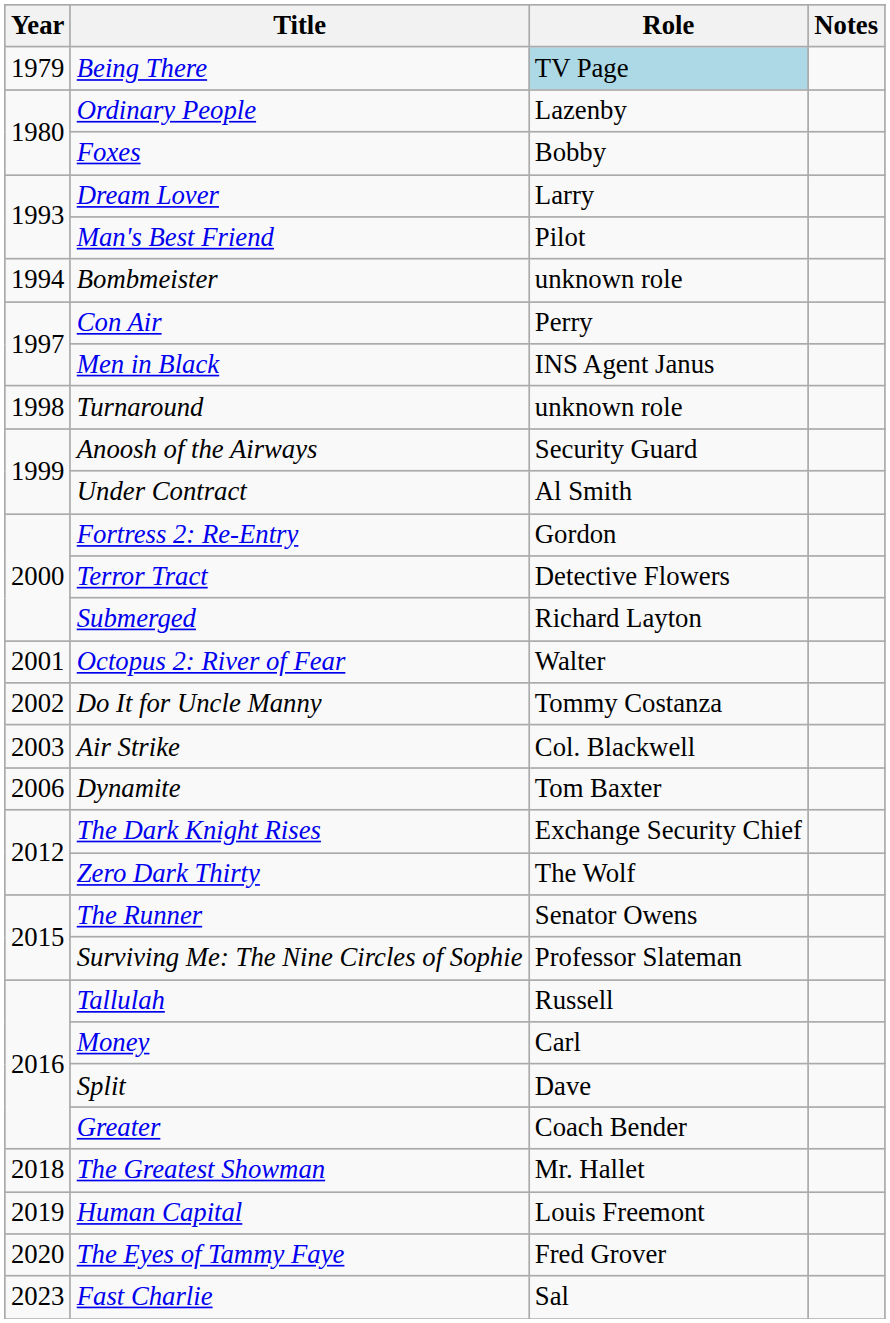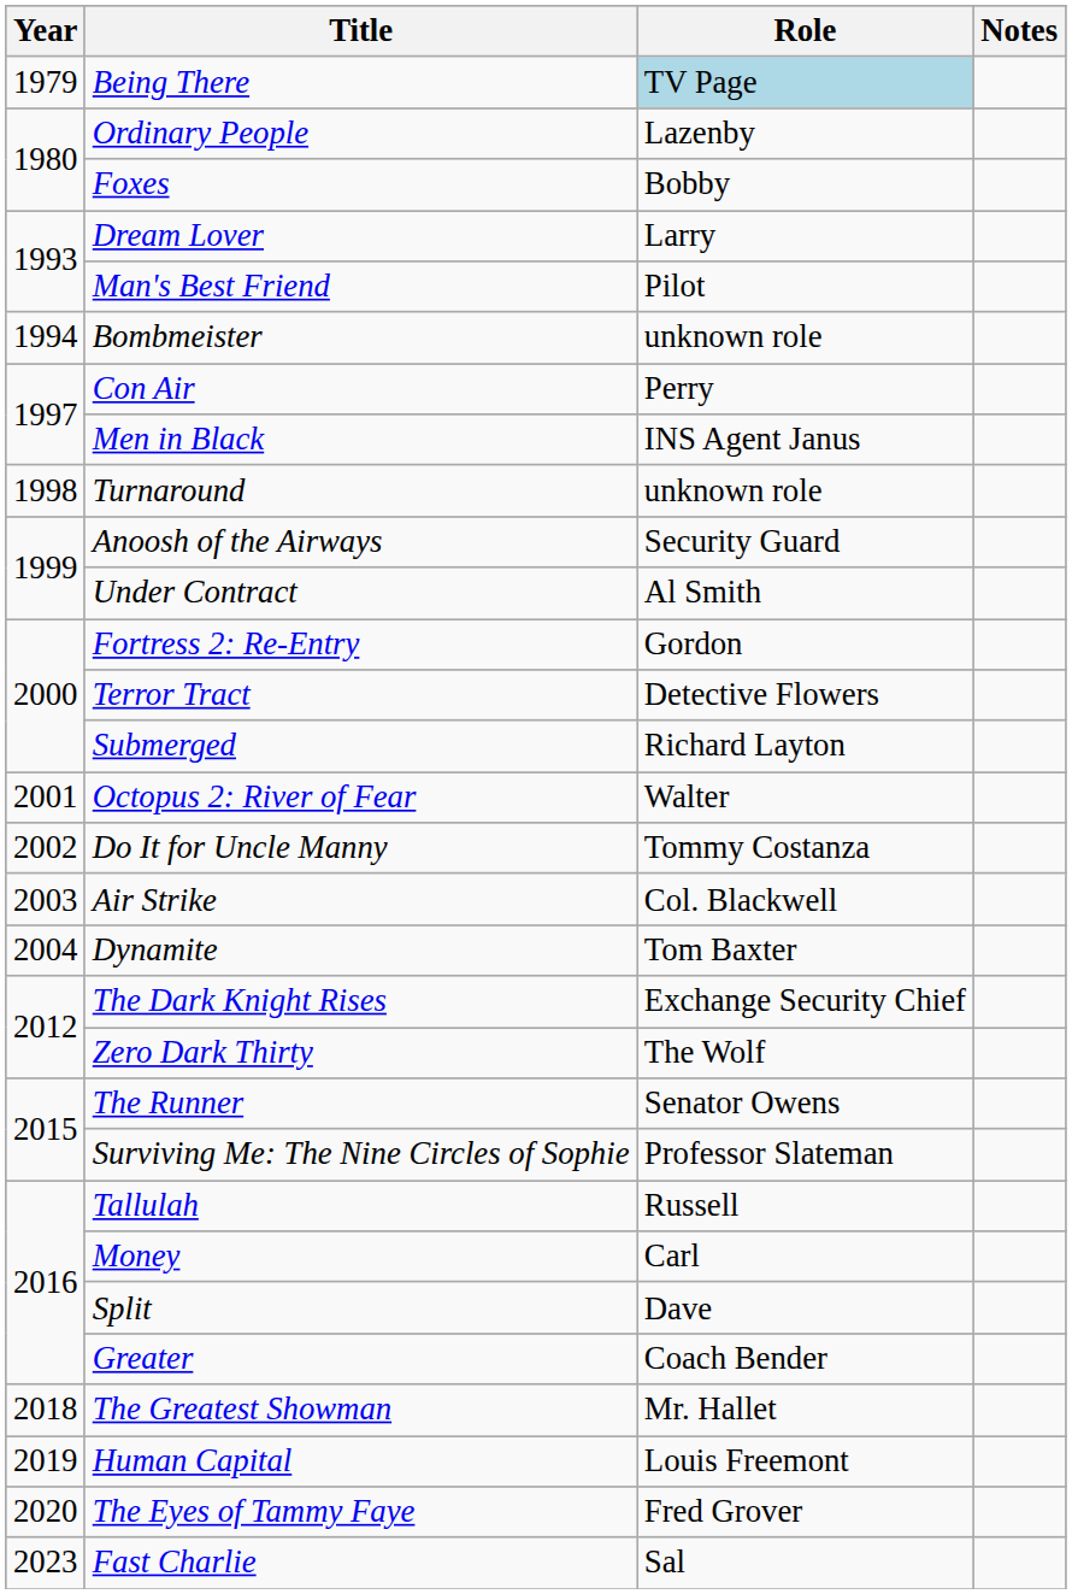 <table class="wikitable sortable">
 <tr>
 <th>Year</th>
 <th>Title</th>
 <th>Role</th>
 <th class="unsortable">Notes</th>
 </tr>
 <tr>
 <td>1979</td>
 <td><em><a href='#'>Being There</a></em></td>
 <td style="background: lightblue;">TV Page</td>
 <td></td>
 </tr>
 <tr>
 <td rowspan="2">1980</td>
 <td><em><a href='#'>Ordinary People</a></em></td>
 <td>Lazenby</td>
 <td></td>
 </tr>
 <tr>
 <td><em><a href='#'>Foxes</a></em></td>
 <td>Bobby</td>
 <td></td>
 </tr>
 <tr>
 <td rowspan="2">1993</td>
 <td><em><a href='#'>Dream Lover</a></em></td>
 <td>Larry</td>
 <td></td>
 </tr>
 <tr>
 <td><em><a href='#'>Man's Best Friend</a></em></td>
 <td>Pilot</td>
 <td></td>
 </tr>
 <tr>
 <td>1994</td>
 <td><em>Bombmeister</em></td>
 <td>unknown role</td>
 <td></td>
 </tr>
 <tr>
 <td rowspan="2">1997</td>
 <td><em><a href='#'>Con Air</a></em></td>
 <td>Perry</td>
 <td></td>
 </tr>
 <tr>
 <td><em><a href='#'>Men in Black</a></em></td>
 <td>INS Agent Janus</td>
 <td></td>
 </tr>
 <tr>
 <td>1998</td>
 <td><em>Turnaround</em></td>
 <td>unknown role</td>
 <td></td>
 </tr>
 <tr>
 <td rowspan="2">1999</td>
 <td><em>Anoosh of the Airways</em></td>
 <td>Security Guard</td>
 <td></td>
 </tr>
 <tr>
 <td><em>Under Contract</em></td>
 <td>Al Smith</td>
 <td></td>
 </tr>
 <tr>
 <td rowspan="3">2000</td>
 <td><em><a href='#'>Fortress 2: Re-Entry</a></em></td>
 <td>Gordon</td>
 <td></td>
 </tr>
 <tr>
 <td><em><a href='#'>Terror Tract</a></em></td>
 <td>Detective Flowers</td>
 <td></td>
 </tr>
 <tr>
 <td><em><a href='#'>Submerged</a></em></td>
 <td>Richard Layton</td>
 <td></td>
 </tr>
 <tr>
 <td>2001</td>
 <td><em><a href='#'>Octopus 2: River of Fear</a></em></td>
 <td>Walter</td>
 <td></td>
 </tr>
 <tr>
 <td>2002</td>
 <td><em>Do It for Uncle Manny</em></td>
 <td>Tommy Costanza</td>
 <td></td>
 </tr>
 <tr>
 <td>2003</td>
 <td><em>Air Strike</em></td>
 <td>Col. Blackwell</td>
 <td></td>
 </tr>
 <tr>
-<td>2006</td>
+<td>2004</td>
 <td><em>Dynamite</em></td>
 <td>Tom Baxter</td>
 <td></td>
 </tr>
 <tr>
 <td rowspan="2">2012</td>
 <td><em><a href='#'>The Dark Knight Rises</a></em></td>
 <td>Exchange Security Chief</td>
 <td></td>
 </tr>
 <tr>
 <td><em><a href='#'>Zero Dark Thirty</a></em></td>
 <td>The Wolf</td>
 <td></td>
 </tr>
 <tr>
 <td rowspan="2">2015</td>
 <td><em><a href='#'>The Runner</a></em></td>
 <td>Senator Owens</td>
 <td></td>
 </tr>
 <tr>
 <td><em>Surviving Me: The Nine Circles of Sophie</em></td>
 <td>Professor Slateman</td>
 <td></td>
 </tr>
 <tr>
 <td rowspan="4">2016</td>
 <td><em><a href='#'>Tallulah</a></em></td>
 <td>Russell</td>
 <td></td>
 </tr>
 <tr>
 <td><em><a href='#'>Money</a></em></td>
 <td>Carl</td>
 <td></td>
 </tr>
 <tr>
 <td><em>Split</em></td>
 <td>Dave</td>
 <td></td>
 </tr>
 <tr>
 <td><em><a href='#'>Greater</a></em></td>
 <td>Coach Bender</td>
 <td></td>
 </tr>
 <tr>
 <td>2018</td>
 <td><em><a href='#'>The Greatest Showman</a></em></td>
 <td>Mr. Hallet</td>
 <td></td>
 </tr>
 <tr>
 <td>2019</td>
 <td><em><a href='#'>Human Capital</a></em></td>
 <td>Louis Freemont</td>
 <td></td>
 </tr>
 <tr>
 <td>2020</td>
 <td><em><a href='#'>The Eyes of Tammy Faye</a></em></td>
 <td>Fred Grover</td>
 <td></td>
 </tr>
 <tr>
 <td>2023</td>
 <td><em><a href='#'>Fast Charlie</a></em></td>
 <td>Sal</td>
 <td></td>
 </tr>
 </table>
